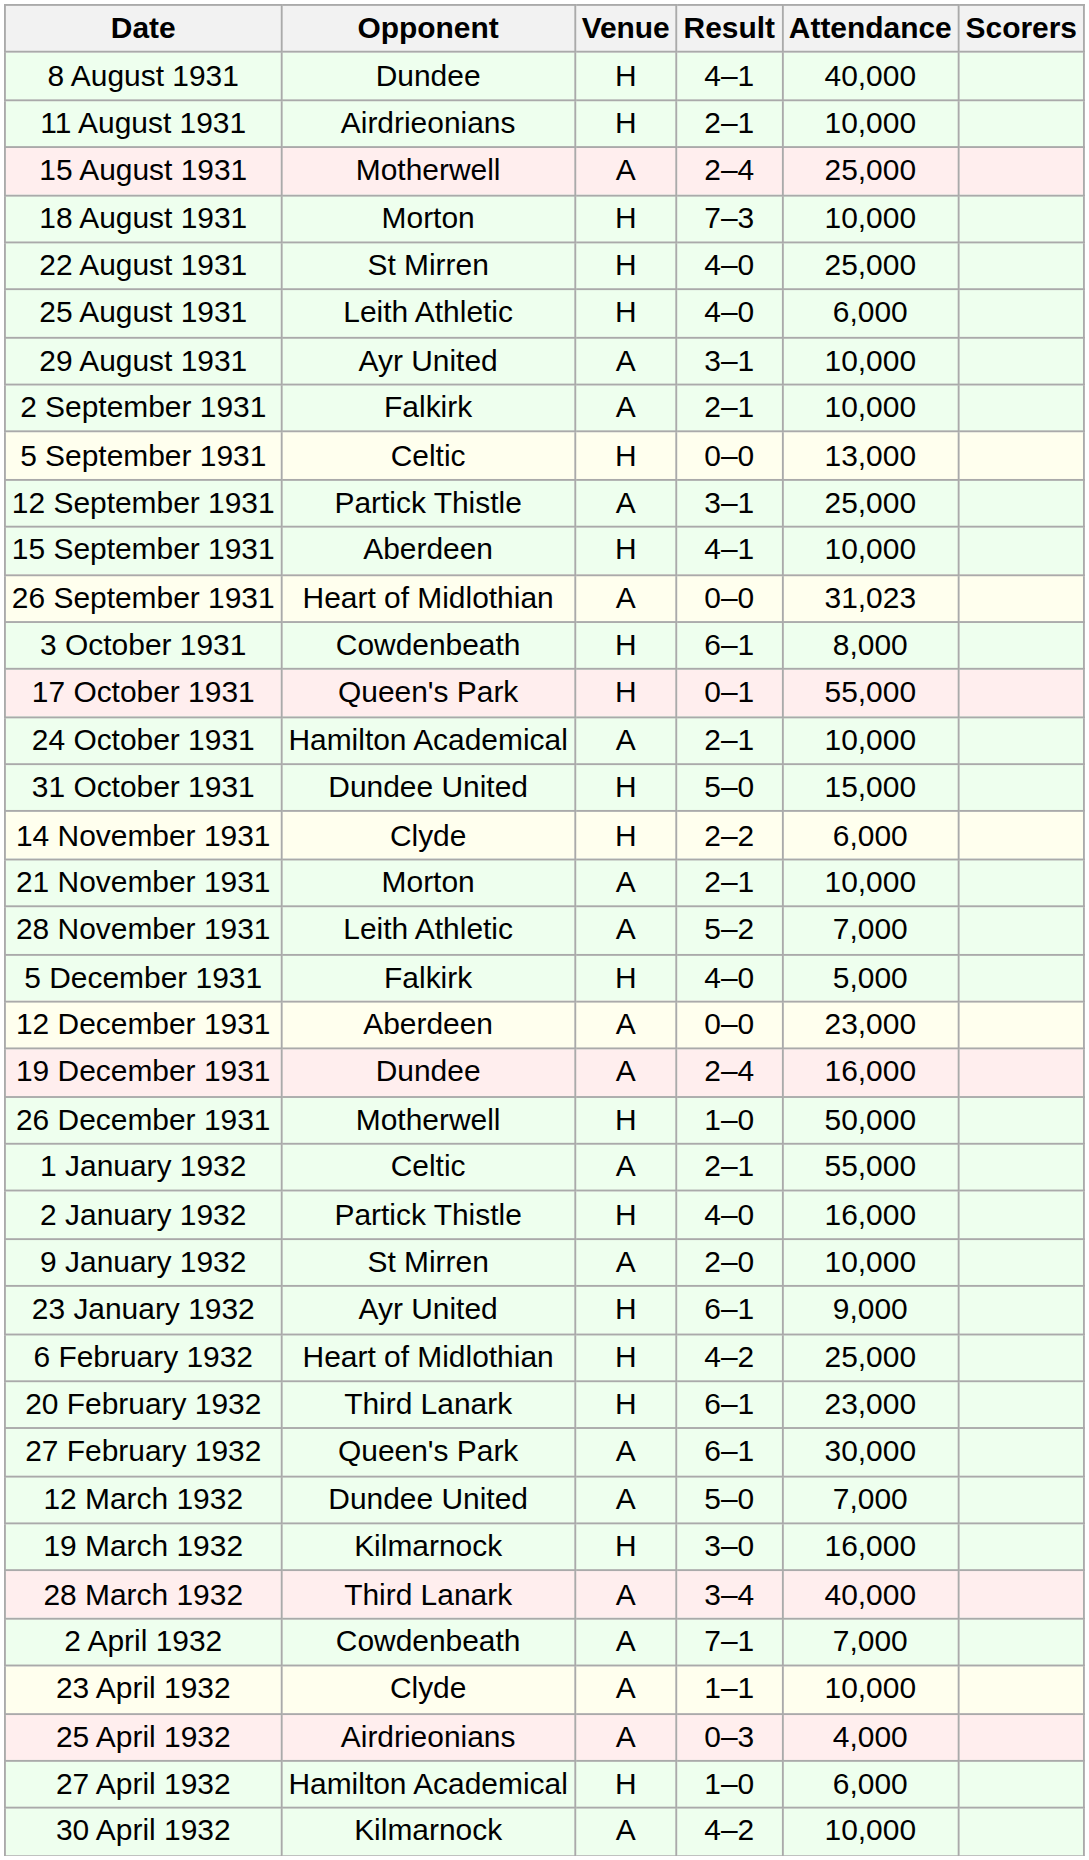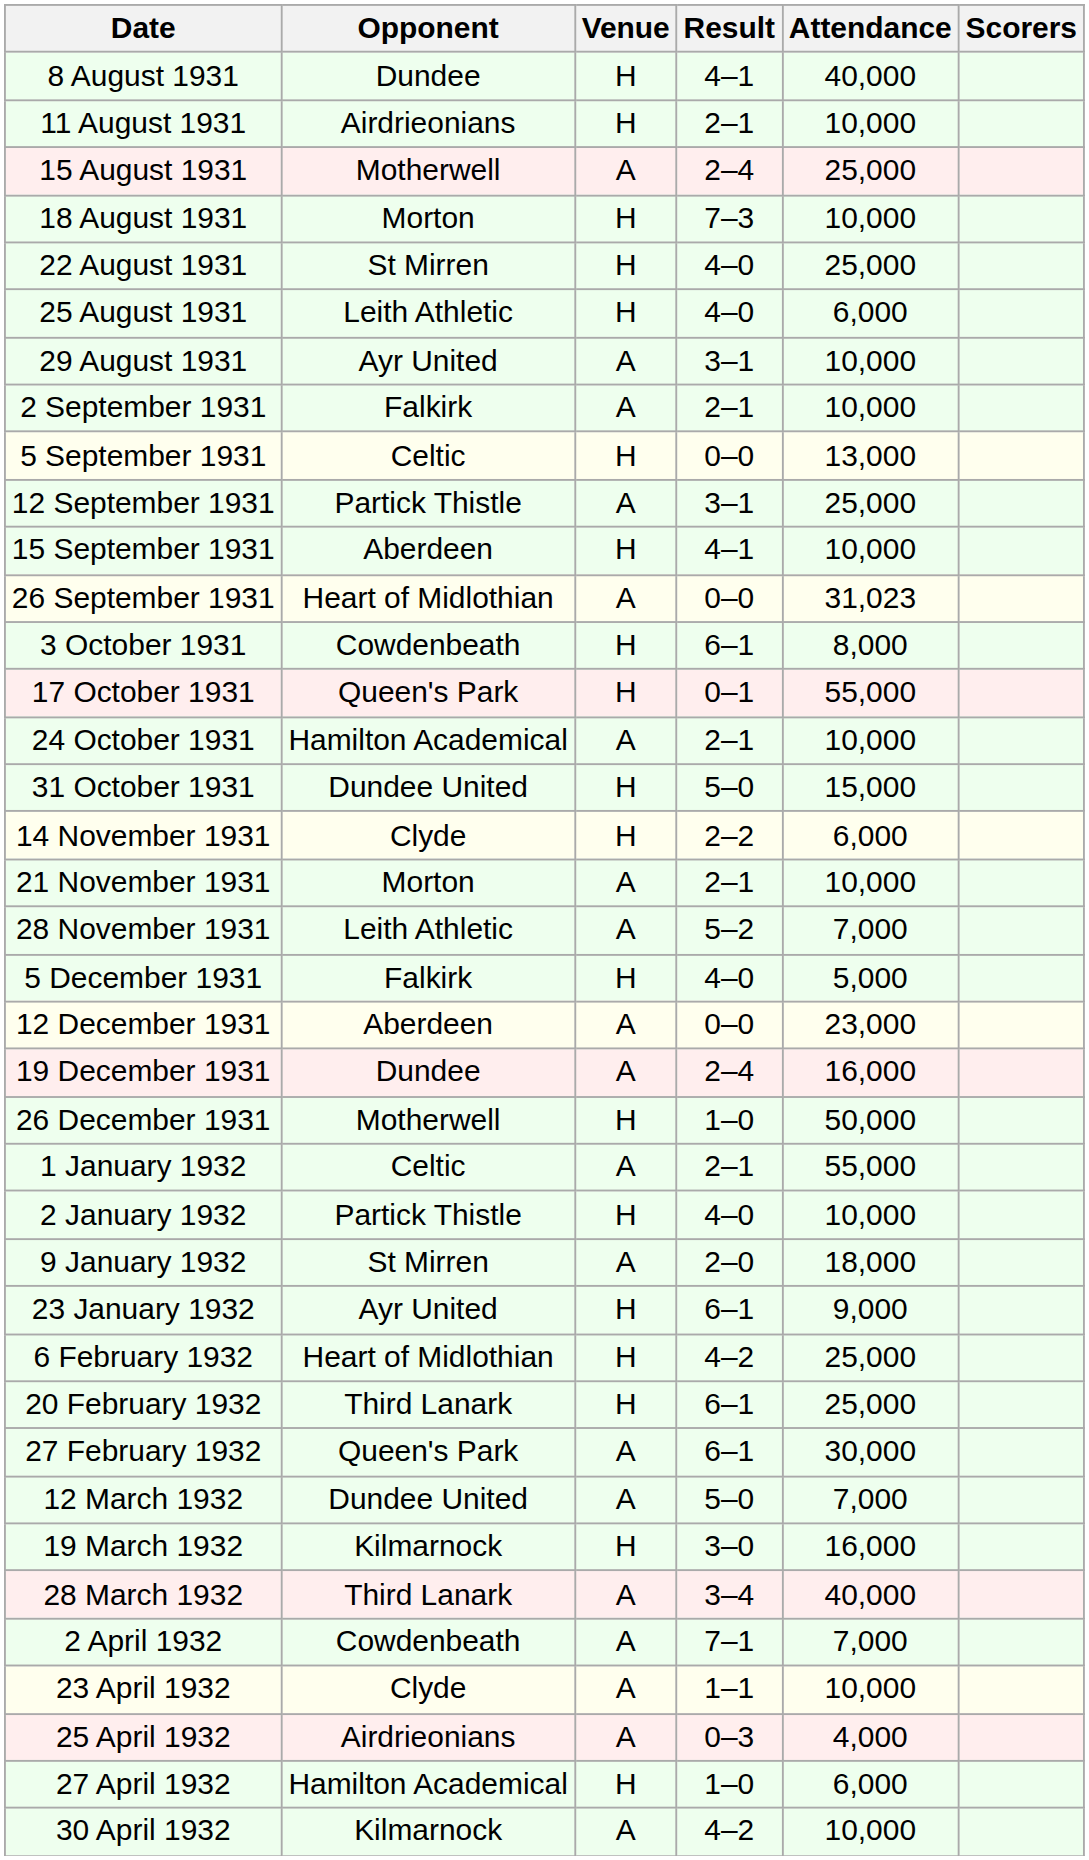 <table class="wikitable sortable" style="font-size:100%; text-align:center">
 <tr>
 <th>Date</th>
 <th>Opponent</th>
 <th>Venue</th>
 <th>Result</th>
 <th>Attendance</th>
 <th>Scorers</th>
 </tr>
 <tr bgcolor = "#EEFFEE">
 <td>8 August 1931</td>
 <td>Dundee</td>
 <td>H</td>
 <td>4–1</td>
 <td>40,000</td>
 <td></td>
 </tr>
 <tr bgcolor = "#EEFFEE">
 <td>11 August 1931</td>
 <td>Airdrieonians</td>
 <td>H</td>
 <td>2–1</td>
 <td>10,000</td>
 <td></td>
 </tr>
 <tr bgcolor = "#FFEEEE">
 <td>15 August 1931</td>
 <td>Motherwell</td>
 <td>A</td>
 <td>2–4</td>
 <td>25,000</td>
 <td></td>
 </tr>
 <tr bgcolor = "#EEFFEE">
 <td>18 August 1931</td>
 <td>Morton</td>
 <td>H</td>
 <td>7–3</td>
 <td>10,000</td>
 <td></td>
 </tr>
 <tr bgcolor = "#EEFFEE">
 <td>22 August 1931</td>
 <td>St Mirren</td>
 <td>H</td>
 <td>4–0</td>
 <td>25,000</td>
 <td></td>
 </tr>
 <tr bgcolor = "#EEFFEE">
 <td>25 August 1931</td>
 <td>Leith Athletic</td>
 <td>H</td>
 <td>4–0</td>
 <td>6,000</td>
 <td></td>
 </tr>
 <tr bgcolor = "#EEFFEE">
 <td>29 August 1931</td>
 <td>Ayr United</td>
 <td>A</td>
 <td>3–1</td>
 <td>10,000</td>
 <td></td>
 </tr>
 <tr bgcolor = "#EEFFEE">
 <td>2 September 1931</td>
 <td>Falkirk</td>
 <td>A</td>
 <td>2–1</td>
 <td>10,000</td>
 <td></td>
 </tr>
 <tr bgcolor = "#FFFFEE">
 <td>5 September 1931</td>
 <td>Celtic</td>
 <td>H</td>
 <td>0–0</td>
 <td>13,000</td>
 <td></td>
 </tr>
 <tr bgcolor = "#EEFFEE">
 <td>12 September 1931</td>
 <td>Partick Thistle</td>
 <td>A</td>
 <td>3–1</td>
 <td>25,000</td>
 <td></td>
 </tr>
 <tr bgcolor = "#EEFFEE">
 <td>15 September 1931</td>
 <td>Aberdeen</td>
 <td>H</td>
 <td>4–1</td>
 <td>10,000</td>
 <td></td>
 </tr>
 <tr bgcolor = "#FFFFEE">
 <td>26 September 1931</td>
 <td>Heart of Midlothian</td>
 <td>A</td>
 <td>0–0</td>
 <td>31,023</td>
 <td></td>
 </tr>
 <tr bgcolor = "#EEFFEE">
 <td>3 October 1931</td>
 <td>Cowdenbeath</td>
 <td>H</td>
 <td>6–1</td>
 <td>8,000</td>
 <td></td>
 </tr>
 <tr bgcolor = "#FFEEEE">
 <td>17 October 1931</td>
 <td>Queen's Park</td>
 <td>H</td>
 <td>0–1</td>
 <td>55,000</td>
 <td></td>
 </tr>
 <tr bgcolor = "#EEFFEE">
 <td>24 October 1931</td>
 <td>Hamilton Academical</td>
 <td>A</td>
 <td>2–1</td>
 <td>10,000</td>
 <td></td>
 </tr>
 <tr bgcolor = "#EEFFEE">
 <td>31 October 1931</td>
 <td>Dundee United</td>
 <td>H</td>
 <td>5–0</td>
 <td>15,000</td>
 <td></td>
 </tr>
 <tr bgcolor = "#FFFFEE">
 <td>14 November 1931</td>
 <td>Clyde</td>
 <td>H</td>
 <td>2–2</td>
 <td>6,000</td>
 <td></td>
 </tr>
 <tr bgcolor = "#EEFFEE">
 <td>21 November 1931</td>
 <td>Morton</td>
 <td>A</td>
 <td>2–1</td>
 <td>10,000</td>
 <td></td>
 </tr>
 <tr bgcolor = "#EEFFEE">
 <td>28 November 1931</td>
 <td>Leith Athletic</td>
 <td>A</td>
 <td>5–2</td>
 <td>7,000</td>
 <td></td>
 </tr>
 <tr bgcolor = "#EEFFEE">
 <td>5 December 1931</td>
 <td>Falkirk</td>
 <td>H</td>
 <td>4–0</td>
 <td>5,000</td>
 <td></td>
 </tr>
 <tr bgcolor = "#FFFFEE">
 <td>12 December 1931</td>
 <td>Aberdeen</td>
 <td>A</td>
 <td>0–0</td>
 <td>23,000</td>
 <td></td>
 </tr>
 <tr bgcolor = "#FFEEEE">
 <td>19 December 1931</td>
 <td>Dundee</td>
 <td>A</td>
 <td>2–4</td>
 <td>16,000</td>
 <td></td>
 </tr>
 <tr bgcolor = "#EEFFEE">
 <td>26 December 1931</td>
 <td>Motherwell</td>
 <td>H</td>
 <td>1–0</td>
 <td>50,000</td>
 <td></td>
 </tr>
 <tr bgcolor = "#EEFFEE">
 <td>1 January 1932</td>
 <td>Celtic</td>
 <td>A</td>
 <td>2–1</td>
 <td>55,000</td>
 <td></td>
 </tr>
 <tr bgcolor = "#EEFFEE">
 <td>2 January 1932</td>
 <td>Partick Thistle</td>
 <td>H</td>
 <td>4–0</td>
-<td>16,000</td>
+<td>10,000</td>
 <td></td>
 </tr>
 <tr bgcolor = "#EEFFEE">
 <td>9 January 1932</td>
 <td>St Mirren</td>
 <td>A</td>
 <td>2–0</td>
-<td>10,000</td>
+<td>18,000</td>
 <td></td>
 </tr>
 <tr bgcolor = "#EEFFEE">
 <td>23 January 1932</td>
 <td>Ayr United</td>
 <td>H</td>
 <td>6–1</td>
 <td>9,000</td>
 <td></td>
 </tr>
 <tr bgcolor = "#EEFFEE">
 <td>6 February 1932</td>
 <td>Heart of Midlothian</td>
 <td>H</td>
 <td>4–2</td>
 <td>25,000</td>
 <td></td>
 </tr>
 <tr bgcolor = "#EEFFEE">
 <td>20 February 1932</td>
 <td>Third Lanark</td>
 <td>H</td>
 <td>6–1</td>
-<td>23,000</td>
+<td>25,000</td>
 <td></td>
 </tr>
 <tr bgcolor = "#EEFFEE">
 <td>27 February 1932</td>
 <td>Queen's Park</td>
 <td>A</td>
 <td>6–1</td>
 <td>30,000</td>
 <td></td>
 </tr>
 <tr bgcolor = "#EEFFEE">
 <td>12 March 1932</td>
 <td>Dundee United</td>
 <td>A</td>
 <td>5–0</td>
 <td>7,000</td>
 <td></td>
 </tr>
 <tr bgcolor = "#EEFFEE">
 <td>19 March 1932</td>
 <td>Kilmarnock</td>
 <td>H</td>
 <td>3–0</td>
 <td>16,000</td>
 <td></td>
 </tr>
 <tr bgcolor = "#FFEEEE">
 <td>28 March 1932</td>
 <td>Third Lanark</td>
 <td>A</td>
 <td>3–4</td>
 <td>40,000</td>
 <td></td>
 </tr>
 <tr bgcolor = "#EEFFEE">
 <td>2 April 1932</td>
 <td>Cowdenbeath</td>
 <td>A</td>
 <td>7–1</td>
 <td>7,000</td>
 <td></td>
 </tr>
 <tr bgcolor = "#FFFFEE">
 <td>23 April 1932</td>
 <td>Clyde</td>
 <td>A</td>
 <td>1–1</td>
 <td>10,000</td>
 <td></td>
 </tr>
 <tr bgcolor = "#FFEEEE">
 <td>25 April 1932</td>
 <td>Airdrieonians</td>
 <td>A</td>
 <td>0–3</td>
 <td>4,000</td>
 <td></td>
 </tr>
 <tr bgcolor = "#EEFFEE">
 <td>27 April 1932</td>
 <td>Hamilton Academical</td>
 <td>H</td>
 <td>1–0</td>
 <td>6,000</td>
 <td></td>
 </tr>
 <tr bgcolor = "#EEFFEE">
 <td>30 April 1932</td>
 <td>Kilmarnock</td>
 <td>A</td>
 <td>4–2</td>
 <td>10,000</td>
 <td></td>
 </tr>
 </table>
